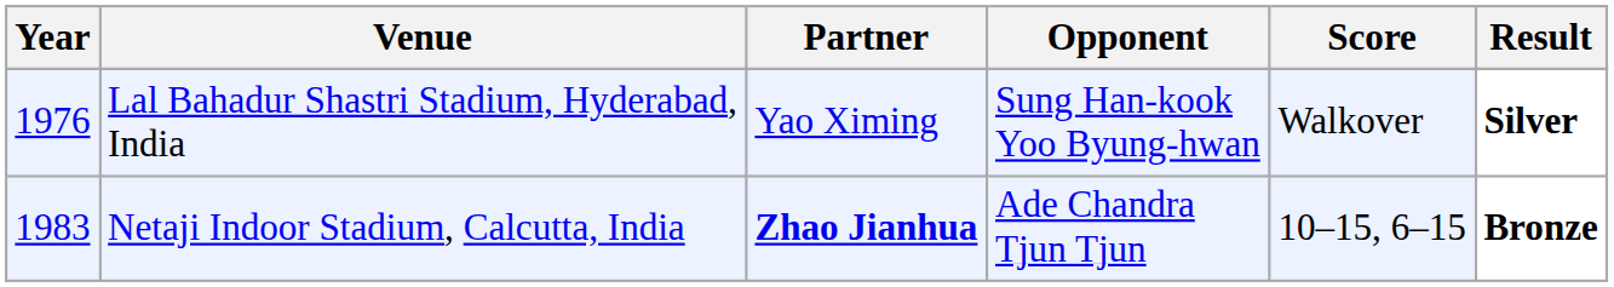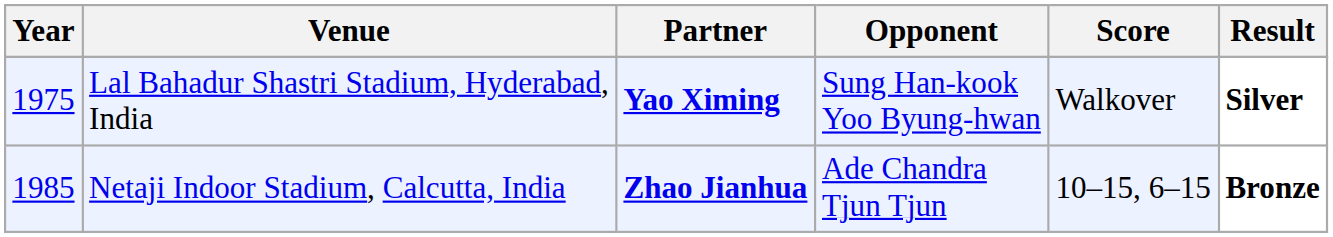 <table class="sortable wikitable" style="font-size: 90%;">
 <tr>
 <th>Year</th>
 <th>Venue</th>
 <th>Partner</th>
 <th>Opponent</th>
 <th>Score</th>
 <th>Result</th>
 </tr>
 <tr>
 </tr>
 <tr style="background:#ECF2FF">
-<td align="center"><a href='#'>1976</a></td>
+<td align="center"><a href='#'>1975</a></td>
 <td align="left"><a href='#'>Lal Bahadur Shastri Stadium, Hyderabad</a>, <br> India</td>
-<td align="left"> <a href='#'>Yao Ximing</a></td>
+<td align="left"><strong> <a href='#'>Yao Ximing</a></strong></td>
 <td align="left"> <a href='#'>Sung Han-kook</a><br> <a href='#'>Yoo Byung-hwan</a></td>
 <td align="left">Walkover</td>
 <td style="text-align:left; background:white"> <strong>Silver</strong></td>
 </tr>
 <tr style="background:#ECF2FF">
-<td align="center"><a href='#'>1983</a></td>
+<td align="center"><a href='#'>1985</a></td>
 <td align="left"><a href='#'>Netaji Indoor Stadium</a>, <a href='#'>Calcutta, India</a></td>
 <td align="left"><strong> <a href='#'>Zhao Jianhua</a></strong></td>
 <td align="left"> <a href='#'>Ade Chandra</a><br> <a href='#'>Tjun Tjun</a></td>
 <td align="left">10–15, 6–15</td>
 <td style="text-align:left; background:white"> <strong>Bronze</strong></td>
 </tr>
 </table>
